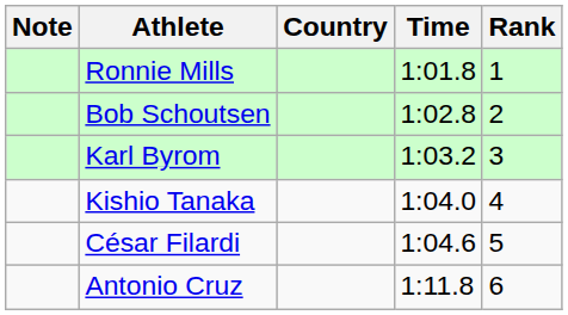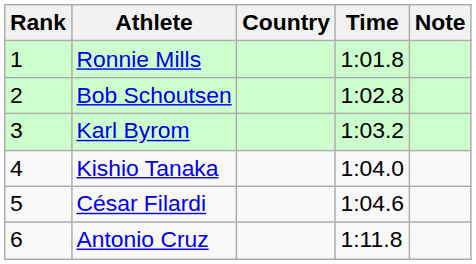 <table class="wikitable sortable">
 <tr>
-<th>Note</th>
+<th>Rank</th>
 <th>Athlete</th>
 <th>Country</th>
 <th>Time</th>
-<th>Rank</th>
+<th>Note</th>
 </tr>
 <tr bgcolor=#CCFFCC>
-<td></td>
+<td>1</td>
 <td><a href='#'>Ronnie Mills</a></td>
 <td></td>
 <td>1:01.8</td>
-<td>1</td>
+<td></td>
 </tr>
 <tr bgcolor=#CCFFCC>
-<td></td>
+<td>2</td>
 <td><a href='#'>Bob Schoutsen</a></td>
 <td></td>
 <td>1:02.8</td>
-<td>2</td>
+<td></td>
 </tr>
 <tr bgcolor=#CCFFCC>
-<td></td>
+<td>3</td>
 <td><a href='#'>Karl Byrom</a></td>
 <td></td>
 <td>1:03.2</td>
-<td>3</td>
+<td></td>
 </tr>
 <tr>
-<td></td>
+<td>4</td>
 <td><a href='#'>Kishio Tanaka</a></td>
 <td></td>
 <td>1:04.0</td>
-<td>4</td>
+<td></td>
 </tr>
 <tr>
-<td></td>
+<td>5</td>
 <td><a href='#'>César Filardi</a></td>
 <td></td>
 <td>1:04.6</td>
-<td>5</td>
+<td></td>
 </tr>
 <tr>
-<td></td>
+<td>6</td>
 <td><a href='#'>Antonio Cruz</a></td>
 <td></td>
 <td>1:11.8</td>
-<td>6</td>
+<td></td>
 </tr>
 </table>
